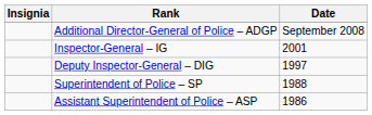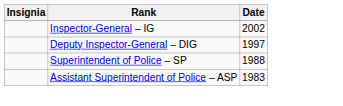 <table class="wikitable">
 <tr>
 <th>Insignia</th>
 <th>Rank</th>
 <th>Date</th>
 </tr>
 <tr>
 </tr>
 <tr>
 </tr>
 <tr>
 <td></td>
-<td><a href='#'>Additional Director-General of Police</a> – ADGP</td>
-<td>September 2008</td>
-</tr>
-<tr>
-<td></td>
 <td><a href='#'>Inspector-General</a> – IG</td>
-<td>2001</td>
+<td>2002</td>
 </tr>
 <tr>
 <td></td>
 <td><a href='#'>Deputy Inspector-General</a> – DIG</td>
 <td>1997</td>
 </tr>
 <tr>
 <td></td>
 <td><a href='#'>Superintendent of Police</a> – SP</td>
 <td>1988</td>
 </tr>
 <tr>
 <td></td>
 <td><a href='#'>Assistant Superintendent of Police</a> – ASP</td>
-<td>1986</td>
+<td>1983</td>
 </tr>
 </table>
